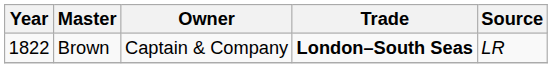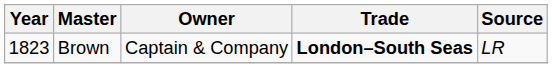 <table class=" wikitable">
 <tr>
 <th>Year</th>
 <th>Master</th>
 <th>Owner</th>
 <th>Trade</th>
 <th>Source</th>
 </tr>
 <tr>
-<td>1822</td>
+<td>1823</td>
 <td>Brown</td>
 <td>Captain & Company</td>
 <td><strong>London–South Seas</strong></td>
 <td><em>LR</em></td>
 </tr>
 <tr>
 </tr>
 </table>
